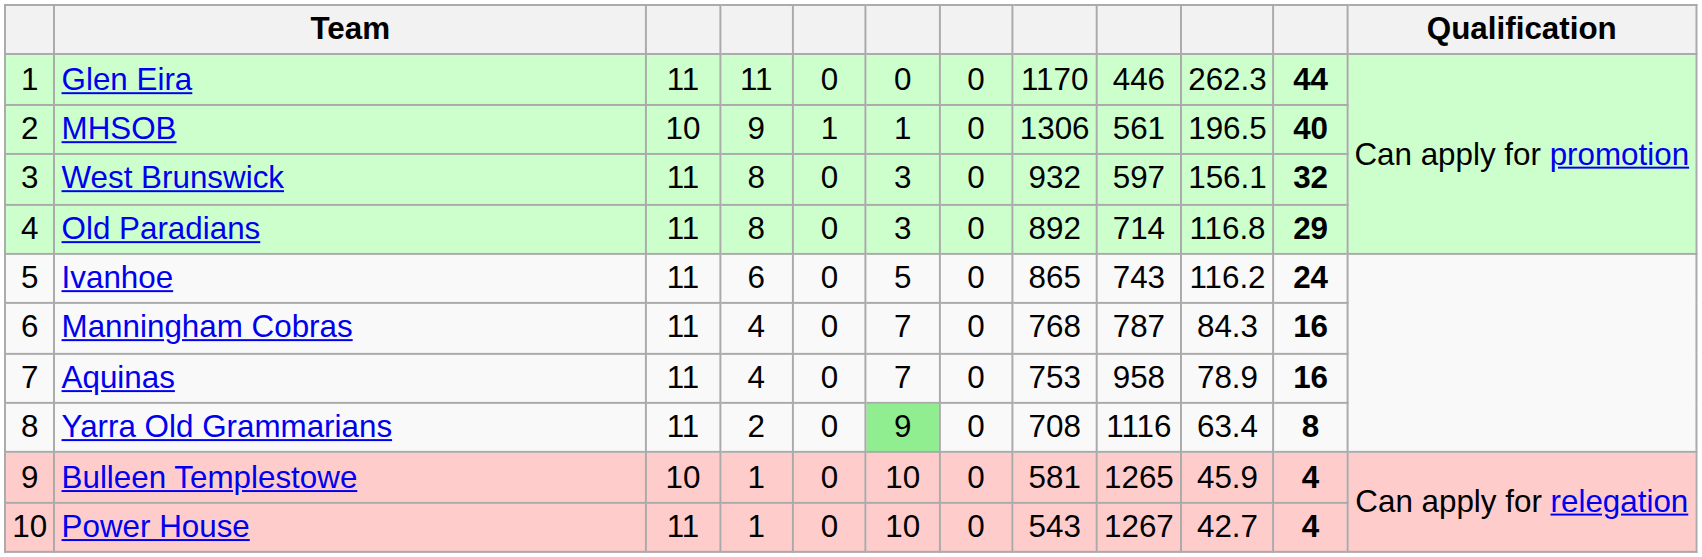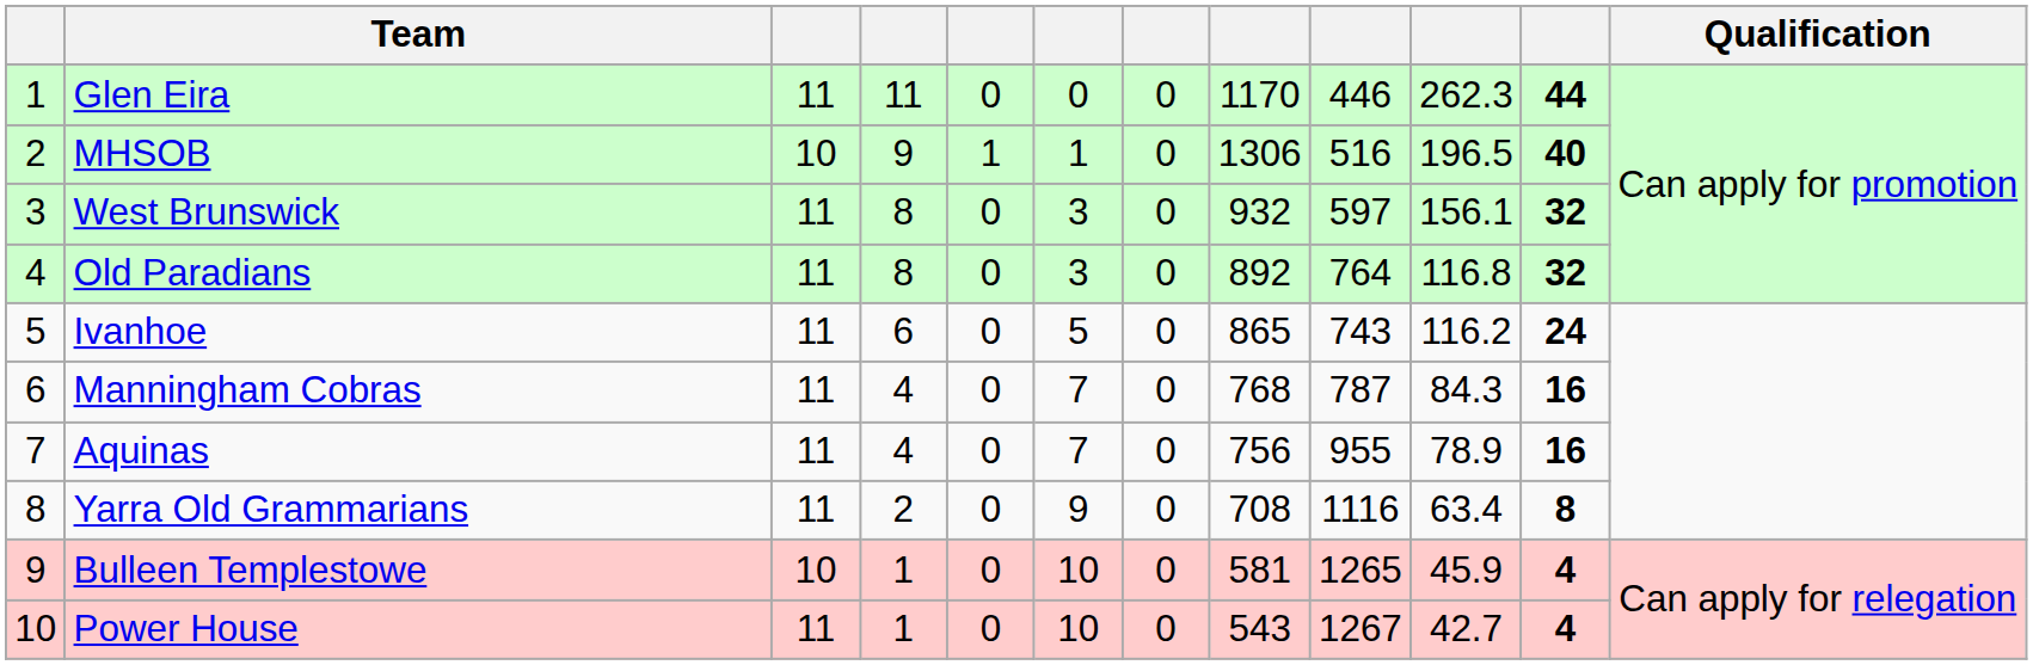 <table class="wikitable" style="text-align:center; margin-bottom:0">
 <tr>
 <th style="width:10px"></th>
 <th style="width:35%;">Team</th>
 <th style="width:30px;"></th>
 <th style="width:30px;"></th>
 <th style="width:30px;"></th>
 <th style="width:30px;"></th>
 <th style="width:30px;"></th>
 <th style="width:30px;"></th>
 <th style="width:30px;"></th>
 <th style="width:30px;"></th>
 <th style="width:30px;"></th>
 <th>Qualification</th>
 </tr>
 <tr style="background:#ccffcc;">
 <td>1</td>
 <td style="text-align:left;"><a href='#'>Glen Eira</a></td>
 <td>11</td>
 <td>11</td>
 <td>0</td>
 <td>0</td>
 <td>0</td>
 <td>1170</td>
 <td>446</td>
 <td>262.3</td>
 <td><strong>44</strong></td>
 <td rowspan=4>Can apply for <a href='#'>promotion</a></td>
 </tr>
 <tr style="background:#ccffcc;">
 <td>2</td>
 <td style="text-align:left;"><a href='#'>MHSOB</a></td>
 <td>10</td>
 <td>9</td>
 <td>1</td>
 <td>1</td>
 <td>0</td>
 <td>1306</td>
-<td>561</td>
+<td>516</td>
 <td>196.5</td>
 <td><strong>40</strong></td>
 </tr>
 <tr style="background:#ccffcc;">
 <td>3</td>
 <td style="text-align:left;"><a href='#'>West Brunswick</a></td>
 <td>11</td>
 <td>8</td>
 <td>0</td>
 <td>3</td>
 <td>0</td>
 <td>932</td>
 <td>597</td>
 <td>156.1</td>
 <td><strong>32</strong></td>
 </tr>
 <tr style="background:#ccffcc;">
 <td>4</td>
 <td style="text-align:left;"><a href='#'>Old Paradians</a></td>
 <td>11</td>
 <td>8</td>
 <td>0</td>
 <td>3</td>
 <td>0</td>
 <td>892</td>
-<td>714</td>
+<td>764</td>
 <td>116.8</td>
-<td><strong>29</strong></td>
+<td><strong>32</strong></td>
 </tr>
 <tr>
 <td>5</td>
 <td style="text-align:left;"><a href='#'>Ivanhoe</a></td>
 <td>11</td>
 <td>6</td>
 <td>0</td>
 <td>5</td>
 <td>0</td>
 <td>865</td>
 <td>743</td>
 <td>116.2</td>
 <td><strong>24</strong></td>
 </tr>
 <tr>
 <td>6</td>
 <td style="text-align:left;"><a href='#'>Manningham Cobras</a></td>
 <td>11</td>
 <td>4</td>
 <td>0</td>
 <td>7</td>
 <td>0</td>
 <td>768</td>
 <td>787</td>
 <td>84.3</td>
 <td><strong>16</strong></td>
 </tr>
 <tr>
 <td>7</td>
 <td style="text-align:left;"><a href='#'>Aquinas</a></td>
 <td>11</td>
 <td>4</td>
 <td>0</td>
 <td>7</td>
 <td>0</td>
-<td>753</td>
-<td>958</td>
+<td>756</td>
+<td>955</td>
 <td>78.9</td>
 <td><strong>16</strong></td>
 </tr>
 <tr>
 <td>8</td>
 <td style="text-align:left;"><a href='#'>Yarra Old Grammarians</a></td>
 <td>11</td>
 <td>2</td>
 <td>0</td>
-<td style="background: lightgreen;">9</td>
+<td>9</td>
 <td>0</td>
 <td>708</td>
 <td>1116</td>
 <td>63.4</td>
 <td><strong>8</strong></td>
 </tr>
 <tr style="background:#FFCCCC;">
 <td>9</td>
 <td style="text-align:left;"><a href='#'>Bulleen Templestowe</a></td>
 <td>10</td>
 <td>1</td>
 <td>0</td>
 <td>10</td>
 <td>0</td>
 <td>581</td>
 <td>1265</td>
 <td>45.9</td>
 <td><strong>4</strong></td>
 <td rowspan=2>Can apply for <a href='#'>relegation</a></td>
 </tr>
 <tr style="background:#FFCCCC;">
 <td>10</td>
 <td style="text-align:left;"><a href='#'>Power House</a></td>
 <td>11</td>
 <td>1</td>
 <td>0</td>
 <td>10</td>
 <td>0</td>
 <td>543</td>
 <td>1267</td>
 <td>42.7</td>
 <td><strong>4</strong></td>
 </tr>
 </table>
